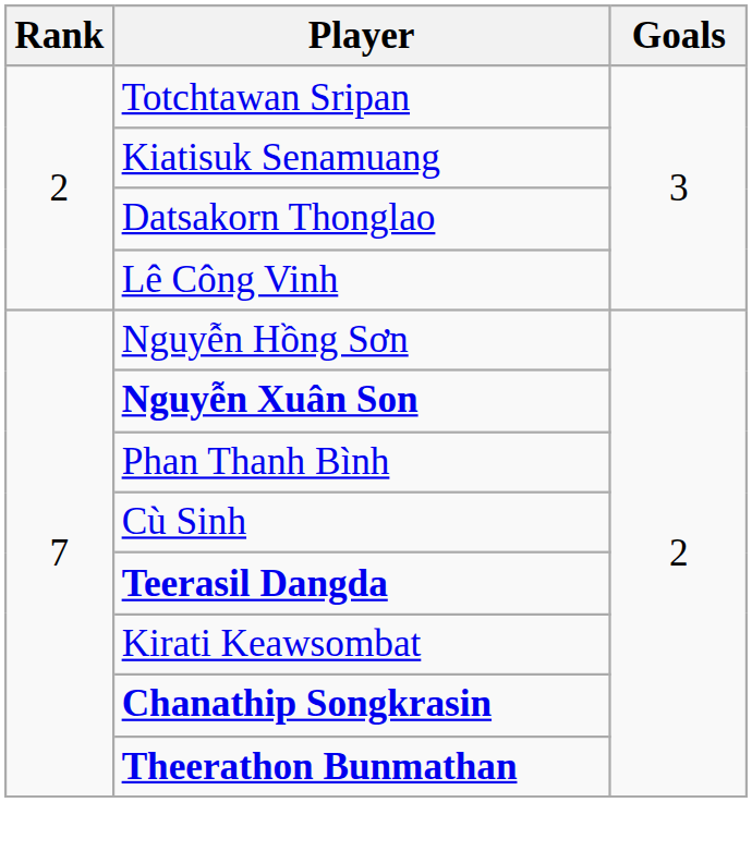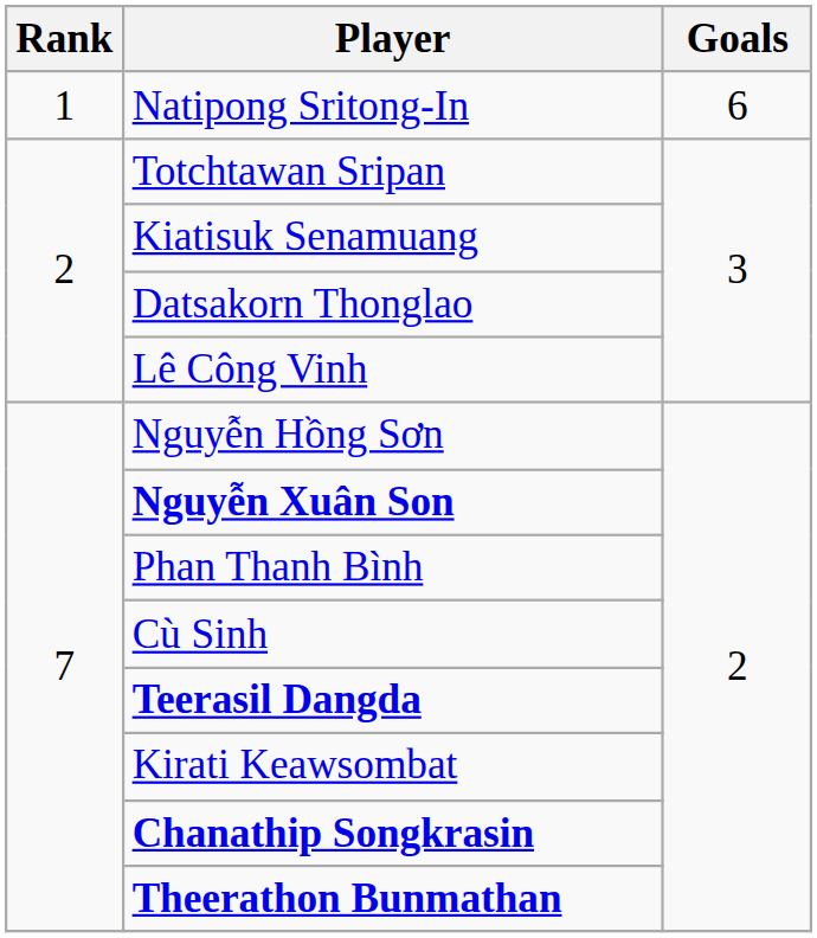 <table class="wikitable sortable" style="text-align:center">
 <tr>
 <th width="30">Rank</th>
 <th style="width:200px;">Player</th>
 <th width="50">Goals</th>
+</tr>
+<tr>
+<td>1</td>
+<td align="left"> <a href='#'>Natipong Sritong-In</a></td>
+<td>6</td>
 </tr>
 <tr>
 <td rowspan="4">2</td>
 <td align="left"> <a href='#'>Totchtawan Sripan</a></td>
 <td rowspan="4">3</td>
 </tr>
 <tr>
 <td align="left"> <a href='#'>Kiatisuk Senamuang</a></td>
 </tr>
 <tr>
 <td align="left"> <a href='#'>Datsakorn Thonglao</a></td>
 </tr>
 <tr>
 <td align="left"> <a href='#'>Lê Công Vinh</a></td>
 </tr>
 <tr>
 <td rowspan="8">7</td>
 <td align="left"> <a href='#'>Nguyễn Hồng Sơn</a></td>
 <td rowspan="8">2</td>
 </tr>
 <tr>
 <td align="left"> <strong><a href='#'>Nguyễn Xuân Son</a></strong></td>
 </tr>
 <tr>
 <td align="left"> <a href='#'>Phan Thanh Bình</a></td>
 </tr>
 <tr>
 <td align="left"> <a href='#'>Cù Sinh</a></td>
 </tr>
 <tr>
 <td align="left"> <strong><a href='#'>Teerasil Dangda</a></strong></td>
 </tr>
 <tr>
 <td align="left"> <a href='#'>Kirati Keawsombat</a></td>
 </tr>
 <tr>
 <td align="left"> <strong><a href='#'>Chanathip Songkrasin</a></strong></td>
 </tr>
 <tr>
 <td align="left"> <strong><a href='#'>Theerathon Bunmathan</a></strong></td>
 </tr>
 <tr>
 </tr>
 </table>
